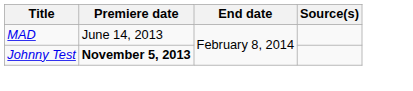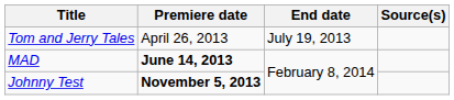 <table class="wikitable sortable">
 <tr>
 <th>Title</th>
 <th>Premiere date</th>
 <th>End date</th>
 <th>Source(s)</th>
 </tr>
 <tr>
+<td><em><a href='#'>Tom and Jerry Tales</a></em></td>
+<td>April 26, 2013</td>
+<td>July 19, 2013</td>
+<td></td>
+</tr>
+<tr>
 <td><em><a href='#'>MAD</a></em></td>
-<td>June 14, 2013</td>
+<td><strong>June 14, 2013</strong></td>
 <td rowspan=2>February 8, 2014</td>
 <td></td>
 </tr>
 <tr>
 <td><em><a href='#'>Johnny Test</a></em></td>
 <td><strong>November 5, 2013</strong></td>
 <td></td>
 </tr>
 </table>
